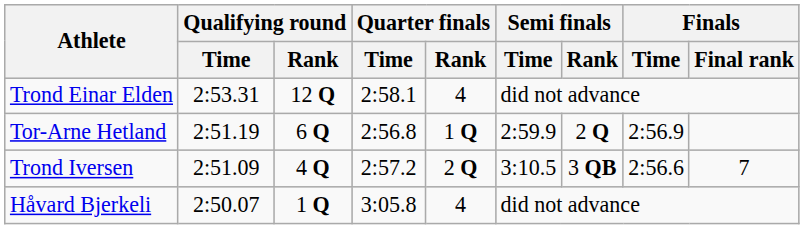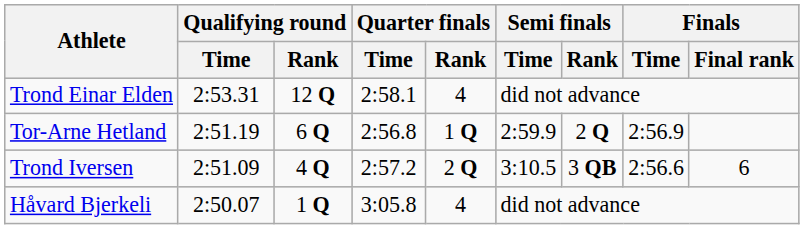 <table class="wikitable" style="font-size:90%">
 <tr>
 <th rowspan="2">Athlete</th>
 <th colspan="2">Qualifying round</th>
 <th colspan="2">Quarter finals</th>
 <th colspan="2">Semi finals</th>
 <th colspan="2">Finals</th>
 </tr>
 <tr>
 <th>Time</th>
 <th>Rank</th>
 <th>Time</th>
 <th>Rank</th>
 <th>Time</th>
 <th>Rank</th>
 <th>Time</th>
 <th>Final rank</th>
 </tr>
 <tr>
 <td><a href='#'>Trond Einar Elden</a></td>
 <td align="center">2:53.31</td>
 <td align="center">12 <strong>Q</strong></td>
 <td align="center">2:58.1</td>
 <td align="center">4</td>
 <td colspan="4">did not advance</td>
 </tr>
 <tr>
 <td><a href='#'>Tor-Arne Hetland</a></td>
 <td align="center">2:51.19</td>
 <td align="center">6 <strong>Q</strong></td>
 <td align="center">2:56.8</td>
 <td align="center">1 <strong>Q</strong></td>
 <td align="center">2:59.9</td>
 <td align="center">2 <strong>Q</strong></td>
 <td align="center">2:56.9</td>
 <td align="center"></td>
 </tr>
 <tr>
 <td><a href='#'>Trond Iversen</a></td>
 <td align="center">2:51.09</td>
 <td align="center">4 <strong>Q</strong></td>
 <td align="center">2:57.2</td>
 <td align="center">2 <strong>Q</strong></td>
 <td align="center">3:10.5</td>
 <td align="center">3 <strong>QB</strong></td>
 <td align="center">2:56.6</td>
-<td align="center">7</td>
+<td align="center">6</td>
 </tr>
 <tr>
 <td><a href='#'>Håvard Bjerkeli</a></td>
 <td align="center">2:50.07</td>
 <td align="center">1 <strong>Q</strong></td>
 <td align="center">3:05.8</td>
 <td align="center">4</td>
 <td colspan="4">did not advance</td>
 </tr>
 </table>
